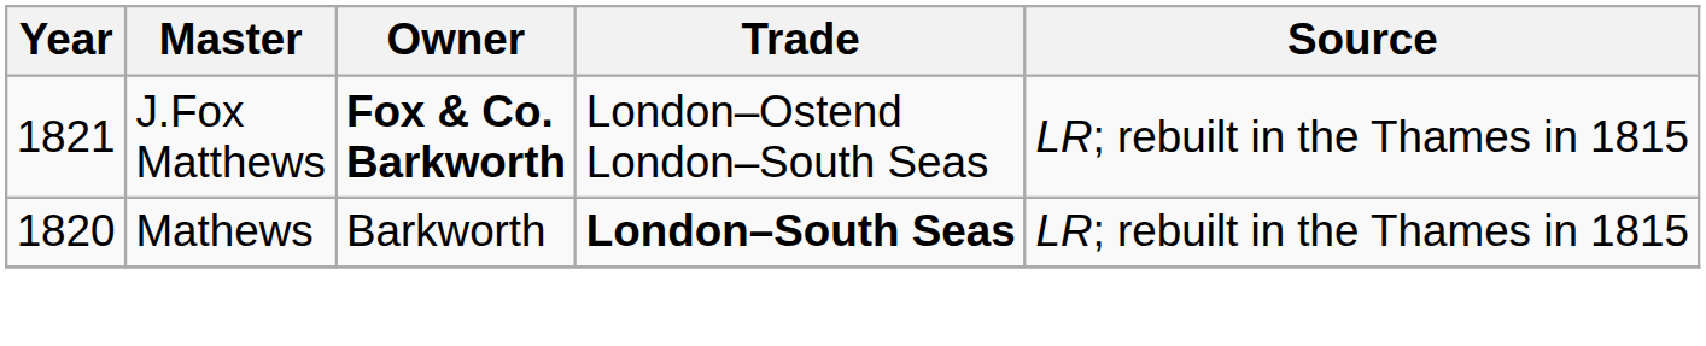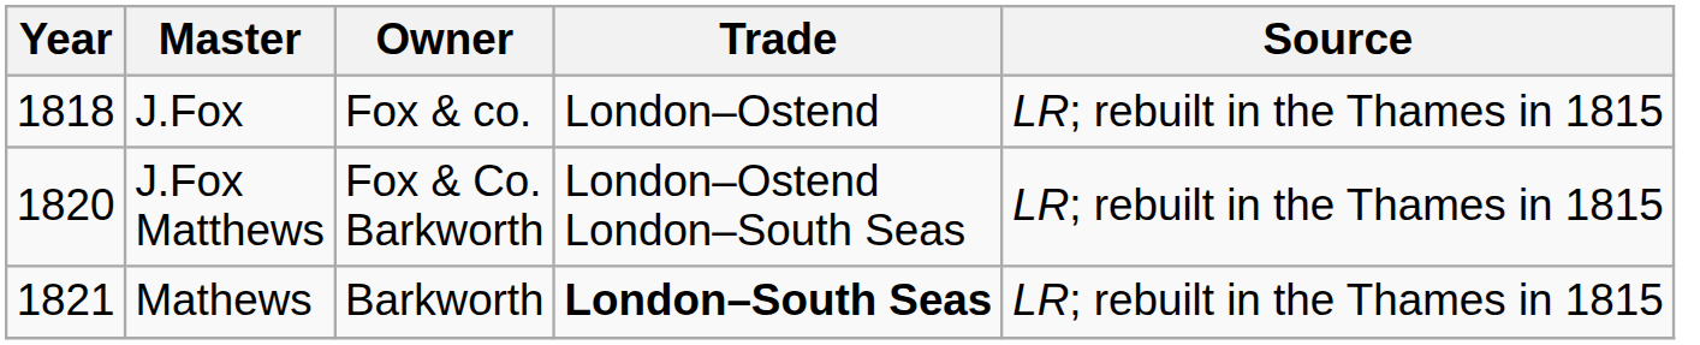 <table class=" wikitable">
 <tr>
 <th>Year</th>
 <th>Master</th>
 <th>Owner</th>
 <th>Trade</th>
 <th>Source</th>
 </tr>
 <tr>
-<td>1821</td>
+<td>1818</td>
+<td>J.Fox</td>
+<td>Fox & co.</td>
+<td>London–Ostend</td>
+<td><em>LR</em>; rebuilt in the Thames in 1815</td>
+</tr>
+<tr>
+<td>1820</td>
 <td>J.Fox<br>Matthews</td>
-<td><strong>Fox & Co.<br>Barkworth</strong></td>
+<td>Fox & Co.<br>Barkworth</td>
 <td>London–Ostend<br>London–South Seas</td>
 <td><em>LR</em>; rebuilt in the Thames in 1815</td>
 </tr>
 <tr>
-<td>1820</td>
+<td>1821</td>
 <td>Mathews</td>
 <td>Barkworth</td>
 <td><strong>London–South Seas</strong></td>
 <td><em>LR</em>; rebuilt in the Thames in 1815</td>
 </tr>
 <tr>
 </tr>
 </table>
